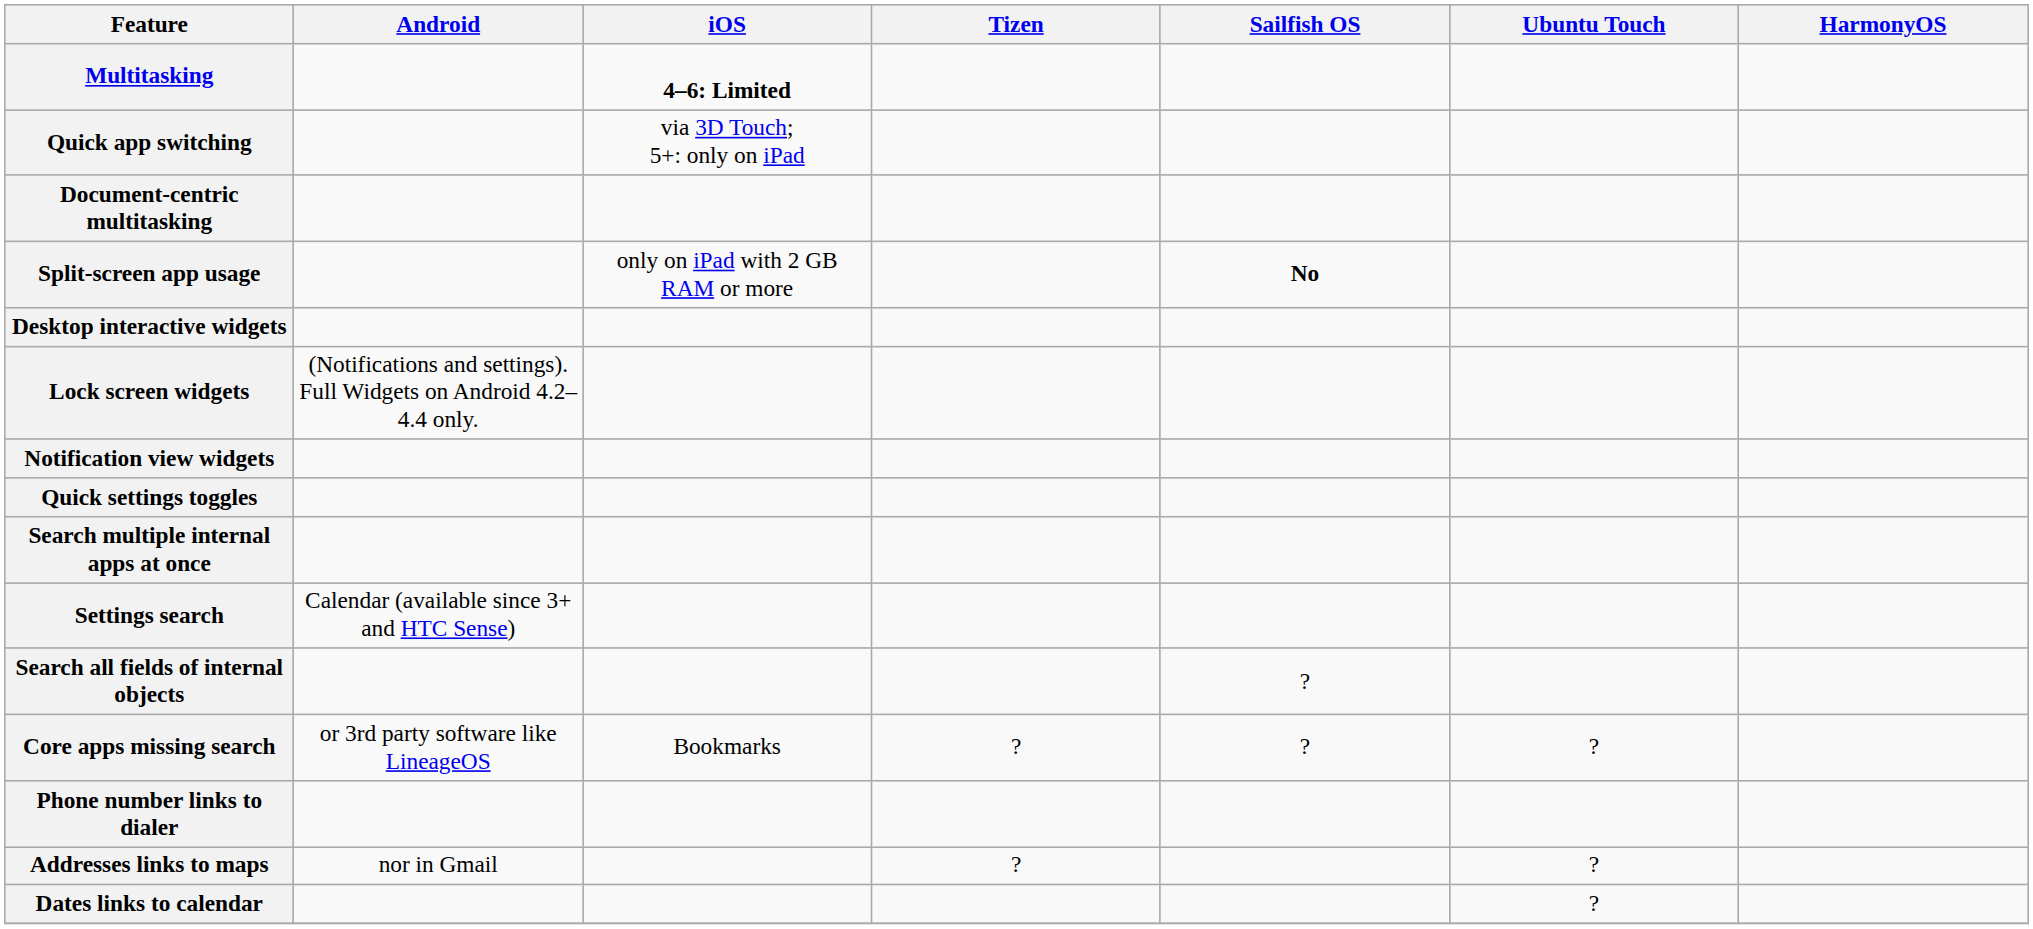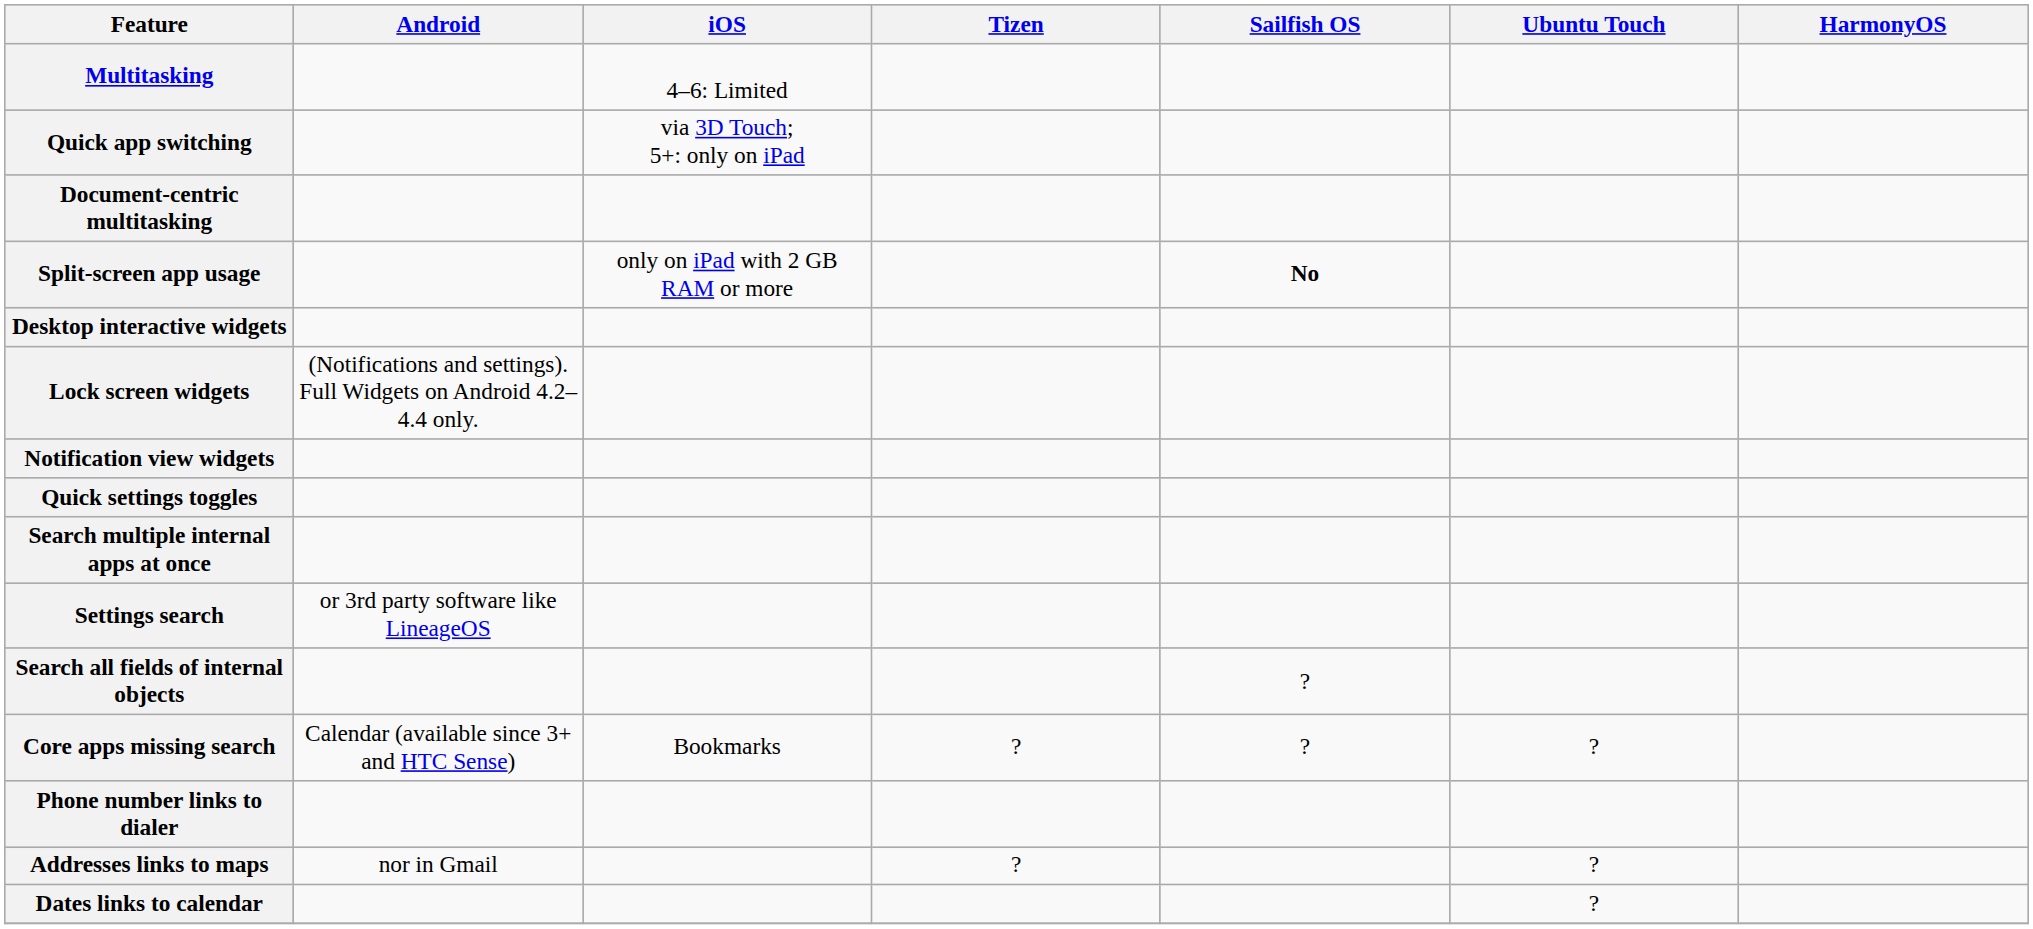 <table class="wikitable" style="font-size:90%; text-align: center; width: auto">
 <tr>
 <th width="10%">Feature</th>
 <th width="10%"><a href='#'>Android</a></th>
 <th width="10%"><a href='#'>iOS</a></th>
 <th width="10%"><a href='#'>Tizen</a></th>
 <th width="10%"><a href='#'>Sailfish OS</a></th>
 <th width="10%"><a href='#'>Ubuntu Touch</a></th>
 <th width="10%"><a href='#'>HarmonyOS</a></th>
 </tr>
 <tr>
 <th><a href='#'>Multitasking</a></th>
 <td></td>
-<td><strong><br>4–6: Limited</strong></td>
+<td><br>4–6: Limited</td>
 <td></td>
 <td></td>
 <td></td>
 <td></td>
 </tr>
 <tr>
 <th>Quick app switching</th>
 <td></td>
 <td> via <a href='#'>3D Touch</a>;<br>5+: only on <a href='#'>iPad</a></td>
 <td></td>
 <td></td>
 <td></td>
 <td></td>
 </tr>
 <tr>
 <th>Document-centric multitasking</th>
 <td></td>
 <td></td>
 <td></td>
 <td></td>
 <td></td>
 <td></td>
 </tr>
 <tr>
 <th>Split-screen app usage</th>
 <td></td>
 <td> only on <a href='#'>iPad</a> with 2 GB <a href='#'>RAM</a> or more</td>
 <td></td>
 <td><strong>No </strong></td>
 <td></td>
 <td></td>
 </tr>
 <tr>
 <th>Desktop interactive widgets</th>
 <td></td>
 <td></td>
 <td></td>
 <td></td>
 <td></td>
 <td></td>
 </tr>
 <tr>
 <th>Lock screen widgets</th>
 <td> (Notifications and settings). Full Widgets on Android 4.2–4.4 only.</td>
 <td></td>
 <td></td>
 <td></td>
 <td></td>
 <td></td>
 </tr>
 <tr>
 <th>Notification view widgets</th>
 <td></td>
 <td></td>
 <td></td>
 <td></td>
 <td></td>
 <td></td>
 </tr>
 <tr>
 <th>Quick settings toggles</th>
 <td></td>
 <td></td>
 <td></td>
 <td></td>
 <td></td>
 <td></td>
 </tr>
 <tr>
 <th>Search multiple internal apps at once</th>
 <td></td>
 <td></td>
 <td></td>
 <td></td>
 <td></td>
 <td></td>
 </tr>
 <tr>
 <th>Settings search</th>
-<td>Calendar (available since 3+ and <a href='#'>HTC Sense</a>)</td>
+<td> or 3rd party software like <a href='#'>LineageOS</a></td>
 <td></td>
 <td></td>
 <td></td>
 <td></td>
 <td></td>
 </tr>
 <tr>
 <th>Search all fields of internal objects</th>
 <td></td>
 <td></td>
 <td></td>
 <td>?</td>
 <td></td>
 <td></td>
 </tr>
 <tr>
 <th>Core apps missing search</th>
-<td> or 3rd party software like <a href='#'>LineageOS</a></td>
+<td>Calendar (available since 3+ and <a href='#'>HTC Sense</a>)</td>
 <td>Bookmarks</td>
 <td>?</td>
 <td>?</td>
 <td>?</td>
 <td></td>
 </tr>
 <tr>
 <th>Phone number links to dialer</th>
 <td></td>
 <td></td>
 <td></td>
 <td></td>
 <td></td>
 <td></td>
 </tr>
 <tr>
 <th>Addresses links to maps</th>
 <td> nor in Gmail</td>
 <td></td>
 <td>?</td>
 <td></td>
 <td>?</td>
 <td></td>
 </tr>
 <tr>
 <th>Dates links to calendar</th>
 <td></td>
 <td></td>
 <td></td>
 <td></td>
 <td>?</td>
 <td></td>
 </tr>
 <tr>
 </tr>
 </table>
